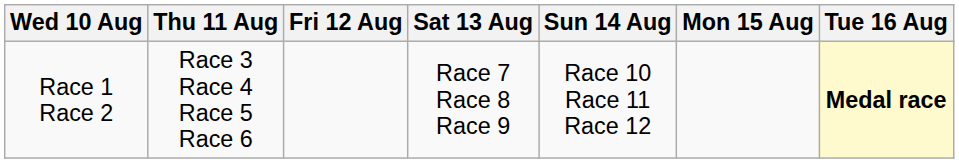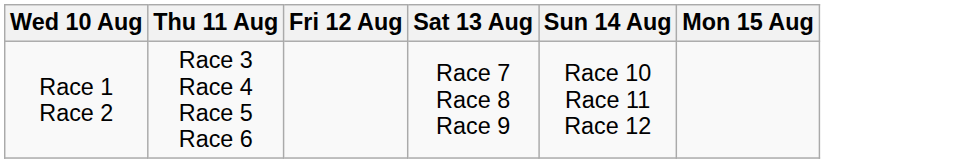 <table class="wikitable" style="text-align: center;">
 <tr>
 <th>Wed 10 Aug</th>
 <th>Thu 11 Aug</th>
 <th>Fri 12 Aug</th>
 <th>Sat 13 Aug</th>
 <th>Sun 14 Aug</th>
 <th>Mon 15 Aug</th>
-<th>Tue 16 Aug</th>
 </tr>
 <tr>
 <td>Race 1<br>Race 2</td>
 <td>Race 3<br>Race 4<br>Race 5<br>Race 6</td>
 <td></td>
 <td>Race 7<br>Race 8<br>Race 9</td>
 <td>Race 10<br>Race 11<br>Race 12</td>
 <td></td>
-<td style=background:lemonchiffon><strong>Medal race</strong></td>
 </tr>
 </table>
